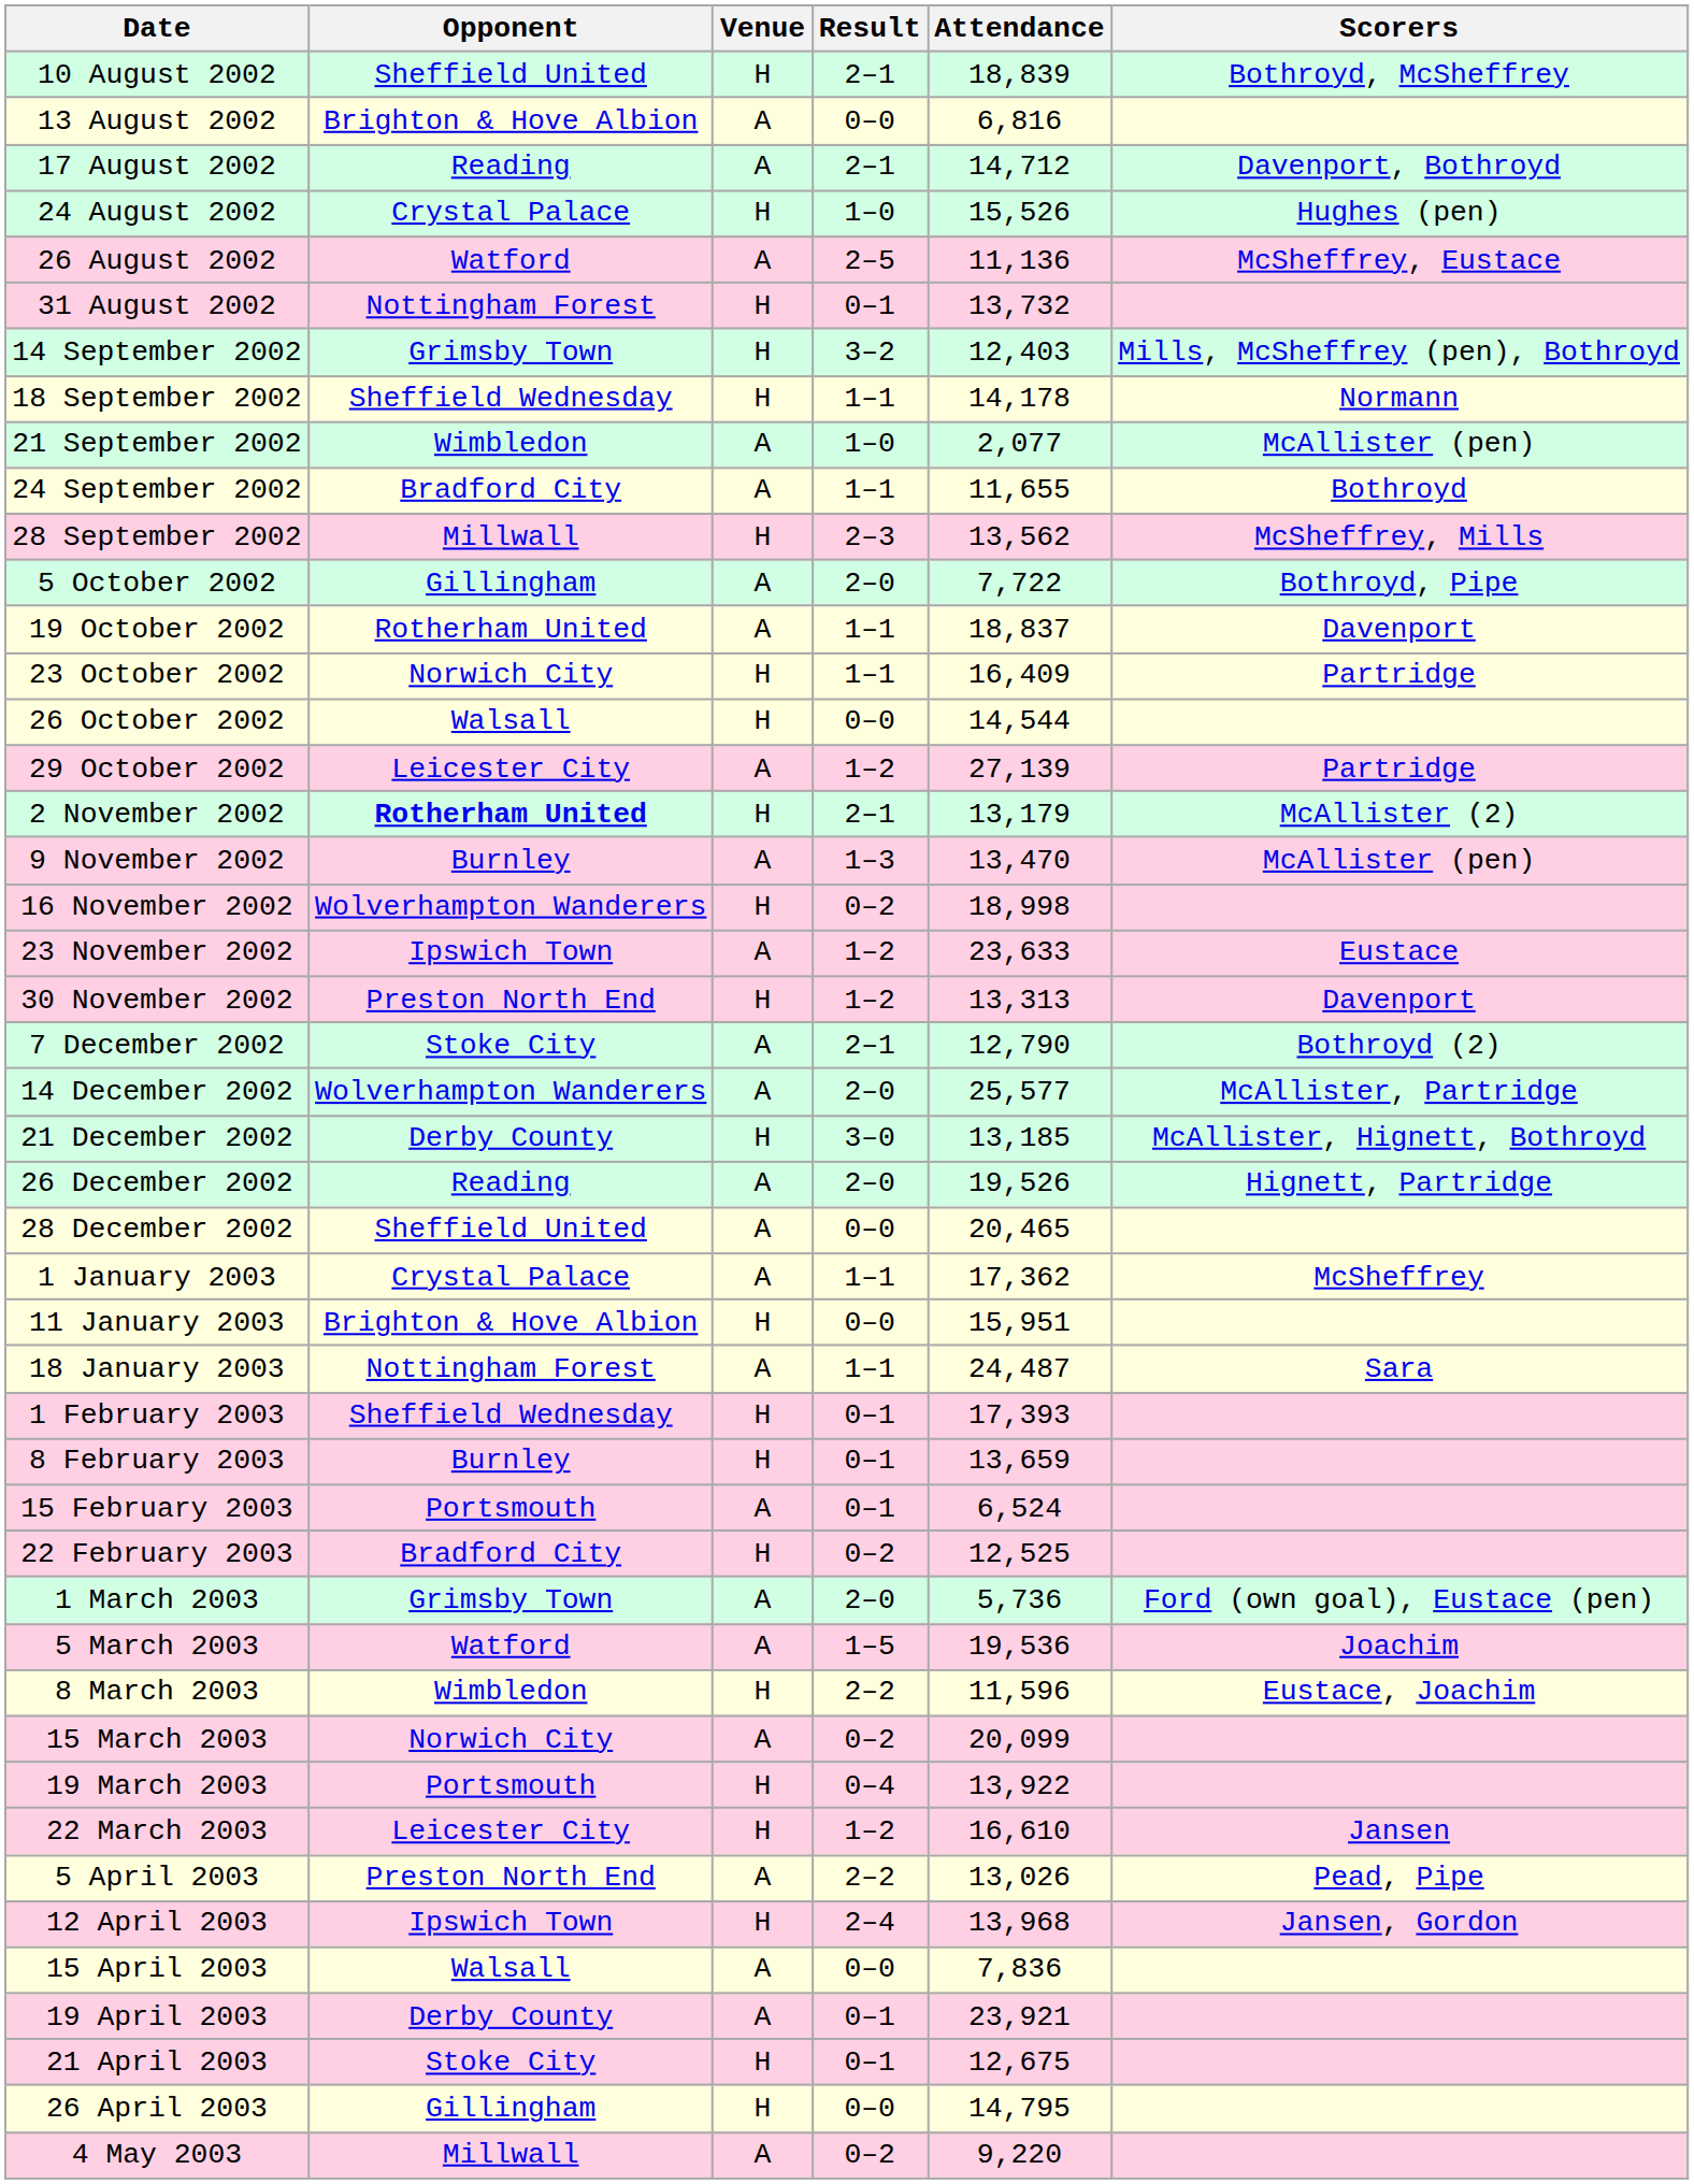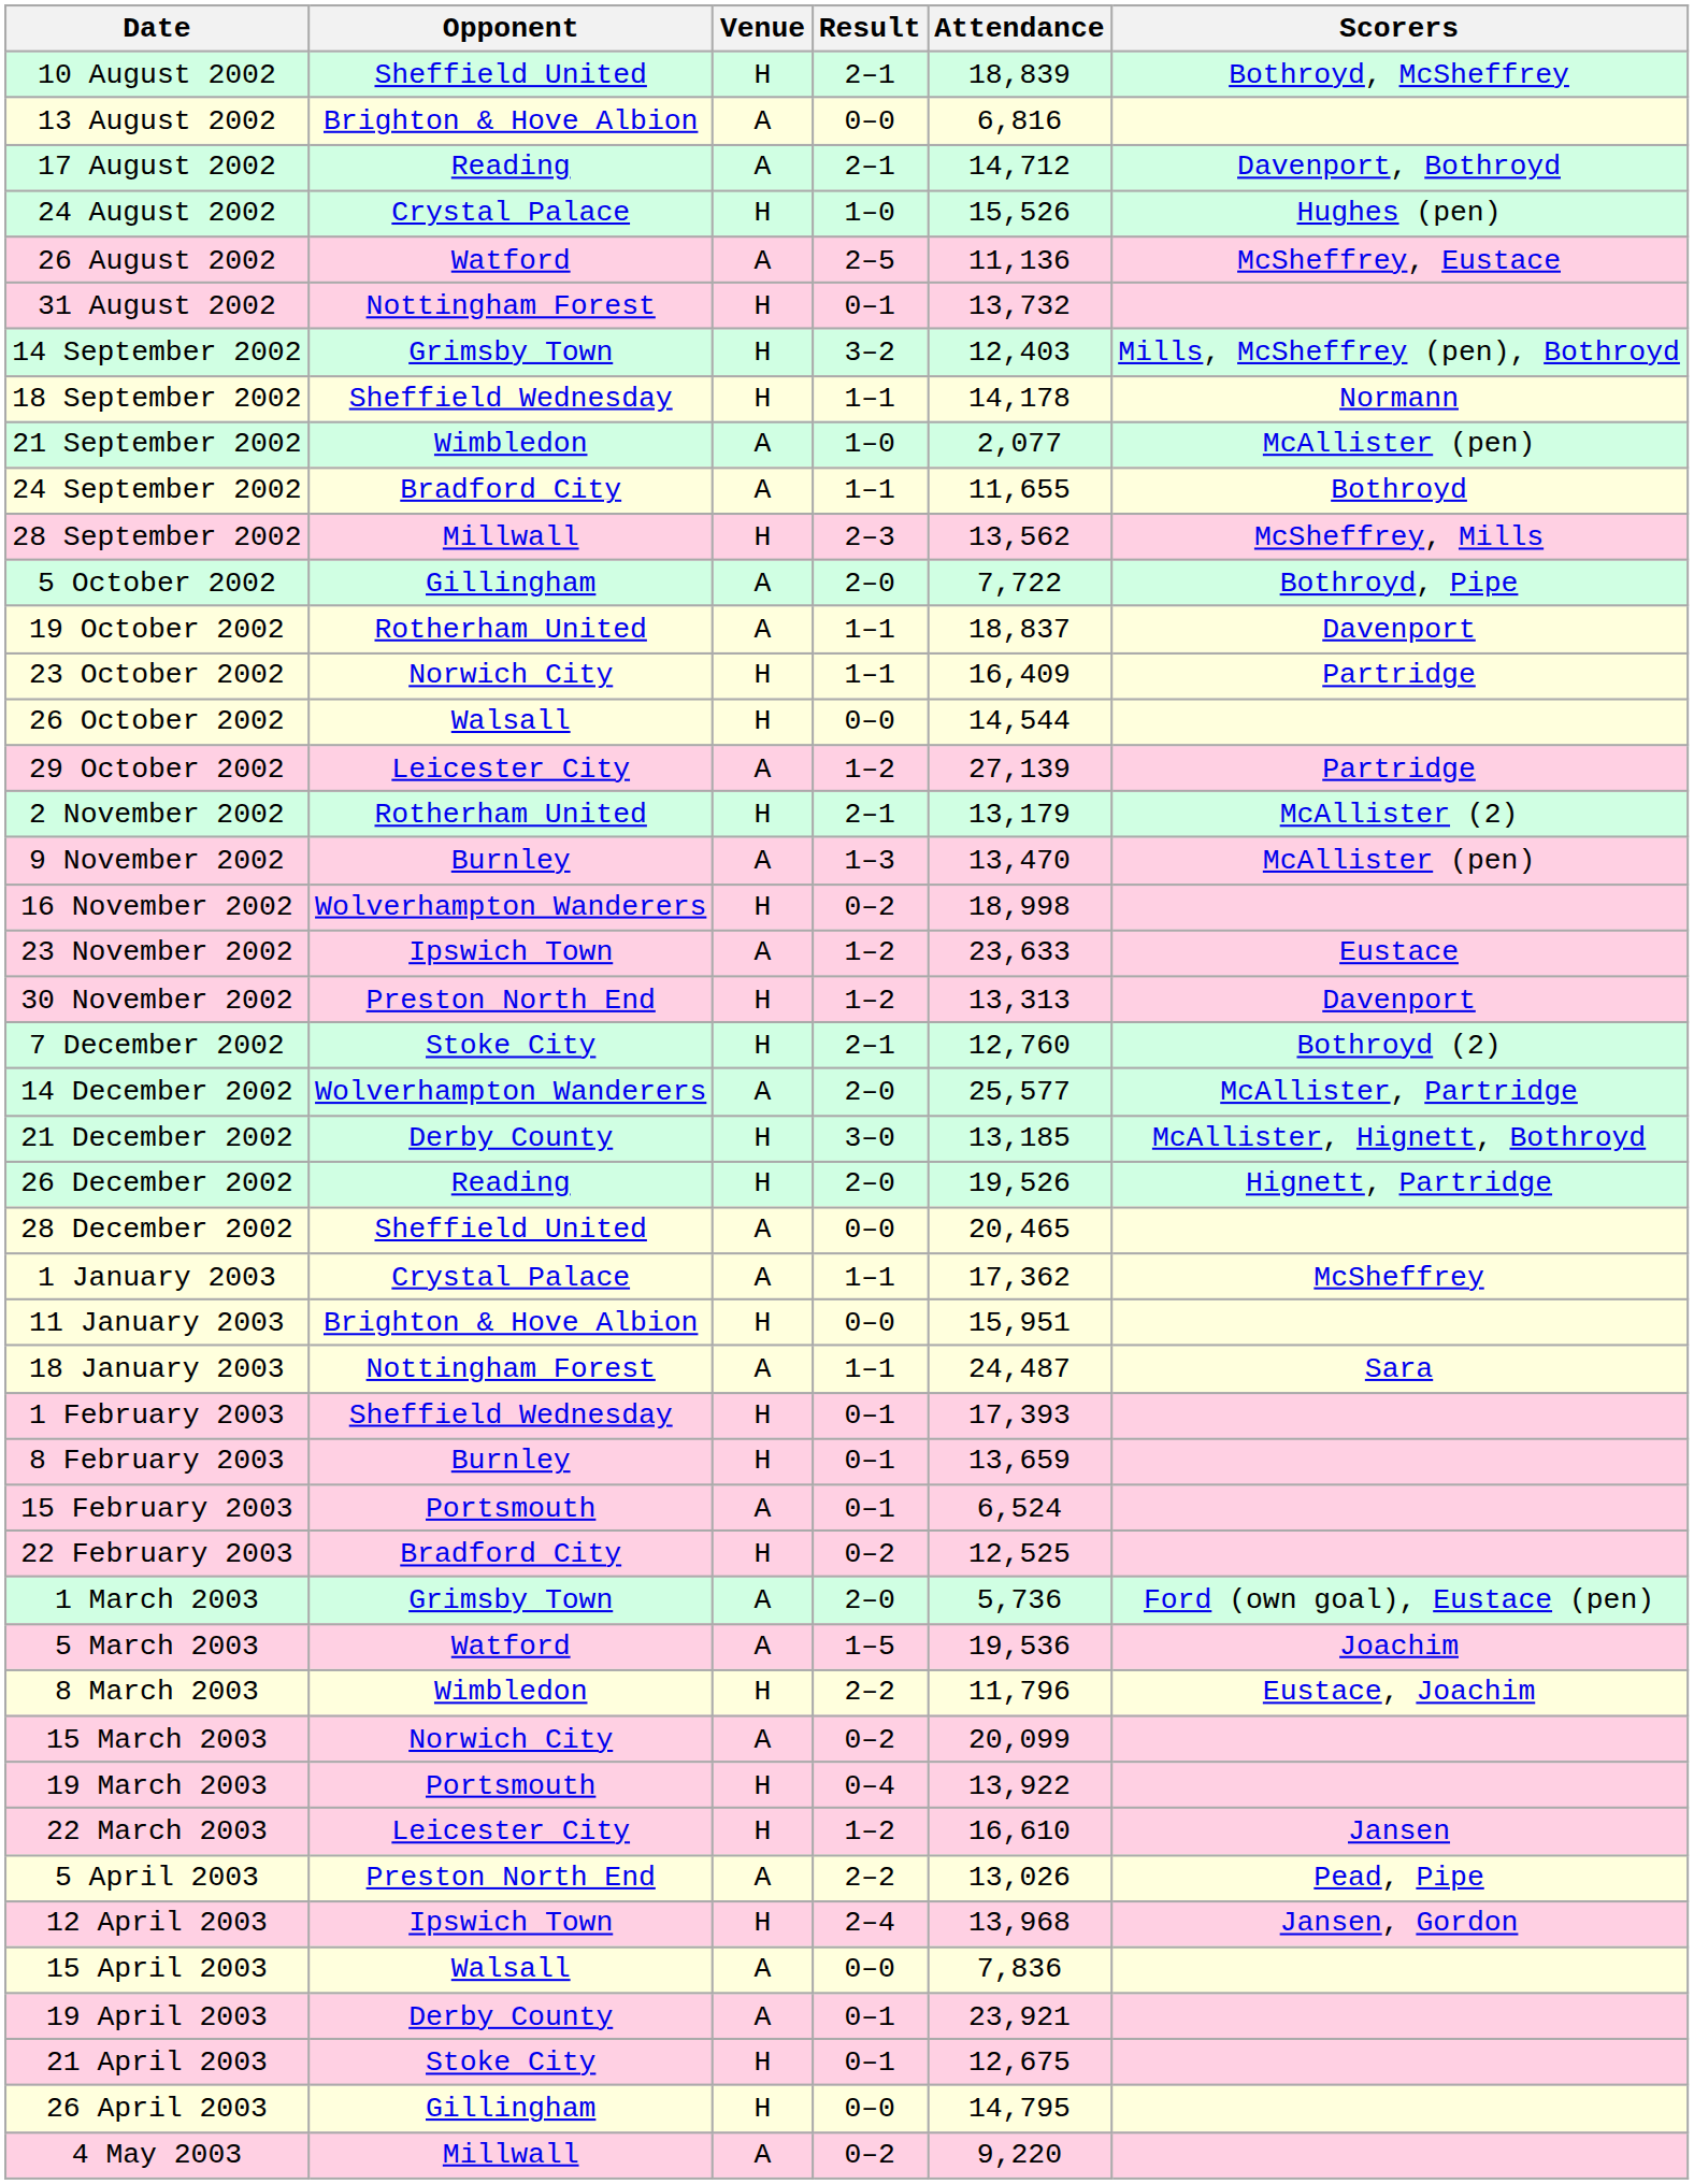 <table class="wikitable sortable" style="font-size:100%; text-align:center">
 <tr>
 <th>Date</th>
 <th>Opponent</th>
 <th>Venue</th>
 <th>Result</th>
 <th>Attendance</th>
 <th>Scorers</th>
 </tr>
 <tr style="background-color: #d0ffe3;">
 <td>10 August 2002</td>
 <td><a href='#'>Sheffield United</a></td>
 <td>H</td>
 <td>2–1</td>
 <td>18,839</td>
 <td><a href='#'>Bothroyd</a>, <a href='#'>McSheffrey</a></td>
 </tr>
 <tr style="background-color: #ffffdd;">
 <td>13 August 2002</td>
 <td><a href='#'>Brighton & Hove Albion</a></td>
 <td>A</td>
 <td>0–0</td>
 <td>6,816</td>
 <td></td>
 </tr>
 <tr style="background-color: #d0ffe3;">
 <td>17 August 2002</td>
 <td><a href='#'>Reading</a></td>
 <td>A</td>
 <td>2–1</td>
 <td>14,712</td>
 <td><a href='#'>Davenport</a>, <a href='#'>Bothroyd</a></td>
 </tr>
 <tr style="background-color: #d0ffe3;">
 <td>24 August 2002</td>
 <td><a href='#'>Crystal Palace</a></td>
 <td>H</td>
 <td>1–0</td>
 <td>15,526</td>
 <td><a href='#'>Hughes</a> (pen)</td>
 </tr>
 <tr style="background-color: #ffd0e3;">
 <td>26 August 2002</td>
 <td><a href='#'>Watford</a></td>
 <td>A</td>
 <td>2–5</td>
 <td>11,136</td>
 <td><a href='#'>McSheffrey</a>, <a href='#'>Eustace</a></td>
 </tr>
 <tr style="background-color: #ffd0e3;">
 <td>31 August 2002</td>
 <td><a href='#'>Nottingham Forest</a></td>
 <td>H</td>
 <td>0–1</td>
 <td>13,732</td>
 <td></td>
 </tr>
 <tr style="background-color: #d0ffe3;">
 <td>14 September 2002</td>
 <td><a href='#'>Grimsby Town</a></td>
 <td>H</td>
 <td>3–2</td>
 <td>12,403</td>
 <td><a href='#'>Mills</a>, <a href='#'>McSheffrey</a> (pen), <a href='#'>Bothroyd</a></td>
 </tr>
 <tr style="background-color: #ffffdd;">
 <td>18 September 2002</td>
 <td><a href='#'>Sheffield Wednesday</a></td>
 <td>H</td>
 <td>1–1</td>
 <td>14,178</td>
 <td><a href='#'>Normann</a></td>
 </tr>
 <tr style="background-color: #d0ffe3;">
 <td>21 September 2002</td>
 <td><a href='#'>Wimbledon</a></td>
 <td>A</td>
 <td>1–0</td>
 <td>2,077</td>
 <td><a href='#'>McAllister</a> (pen)</td>
 </tr>
 <tr style="background-color: #ffffdd;">
 <td>24 September 2002</td>
 <td><a href='#'>Bradford City</a></td>
 <td>A</td>
 <td>1–1</td>
 <td>11,655</td>
 <td><a href='#'>Bothroyd</a></td>
 </tr>
 <tr style="background-color: #ffd0e3;">
 <td>28 September 2002</td>
 <td><a href='#'>Millwall</a></td>
 <td>H</td>
 <td>2–3</td>
 <td>13,562</td>
 <td><a href='#'>McSheffrey</a>, <a href='#'>Mills</a></td>
 </tr>
 <tr style="background-color: #d0ffe3;">
 <td>5 October 2002</td>
 <td><a href='#'>Gillingham</a></td>
 <td>A</td>
 <td>2–0</td>
 <td>7,722</td>
 <td><a href='#'>Bothroyd</a>, <a href='#'>Pipe</a></td>
 </tr>
 <tr style="background-color: #ffffdd;">
 <td>19 October 2002</td>
 <td><a href='#'>Rotherham United</a></td>
 <td>A</td>
 <td>1–1</td>
 <td>18,837</td>
 <td><a href='#'>Davenport</a></td>
 </tr>
 <tr style="background-color: #ffffdd;">
 <td>23 October 2002</td>
 <td><a href='#'>Norwich City</a></td>
 <td>H</td>
 <td>1–1</td>
 <td>16,409</td>
 <td><a href='#'>Partridge</a></td>
 </tr>
 <tr style="background-color: #ffffdd;">
 <td>26 October 2002</td>
 <td><a href='#'>Walsall</a></td>
 <td>H</td>
 <td>0–0</td>
 <td>14,544</td>
 <td></td>
 </tr>
 <tr style="background-color: #ffd0e3;">
 <td>29 October 2002</td>
 <td><a href='#'>Leicester City</a></td>
 <td>A</td>
 <td>1–2</td>
 <td>27,139</td>
 <td><a href='#'>Partridge</a></td>
 </tr>
 <tr style="background-color: #d0ffe3;">
 <td>2 November 2002</td>
-<td><strong><a href='#'>Rotherham United</a></strong></td>
+<td><a href='#'>Rotherham United</a></td>
 <td>H</td>
 <td>2–1</td>
 <td>13,179</td>
 <td><a href='#'>McAllister</a> (2)</td>
 </tr>
 <tr style="background-color: #ffd0e3;">
 <td>9 November 2002</td>
 <td><a href='#'>Burnley</a></td>
 <td>A</td>
 <td>1–3</td>
 <td>13,470</td>
 <td><a href='#'>McAllister</a> (pen)</td>
 </tr>
 <tr style="background-color: #ffd0e3;">
 <td>16 November 2002</td>
 <td><a href='#'>Wolverhampton Wanderers</a></td>
 <td>H</td>
 <td>0–2</td>
 <td>18,998</td>
 <td></td>
 </tr>
 <tr style="background-color: #ffd0e3;">
 <td>23 November 2002</td>
 <td><a href='#'>Ipswich Town</a></td>
 <td>A</td>
 <td>1–2</td>
 <td>23,633</td>
 <td><a href='#'>Eustace</a></td>
 </tr>
 <tr style="background-color: #ffd0e3;">
 <td>30 November 2002</td>
 <td><a href='#'>Preston North End</a></td>
 <td>H</td>
 <td>1–2</td>
 <td>13,313</td>
 <td><a href='#'>Davenport</a></td>
 </tr>
 <tr style="background-color: #d0ffe3;">
 <td>7 December 2002</td>
 <td><a href='#'>Stoke City</a></td>
-<td>A</td>
+<td>H</td>
 <td>2–1</td>
-<td>12,790</td>
+<td>12,760</td>
 <td><a href='#'>Bothroyd</a> (2)</td>
 </tr>
 <tr style="background-color: #d0ffe3;">
 <td>14 December 2002</td>
 <td><a href='#'>Wolverhampton Wanderers</a></td>
 <td>A</td>
 <td>2–0</td>
 <td>25,577</td>
 <td><a href='#'>McAllister</a>, <a href='#'>Partridge</a></td>
 </tr>
 <tr style="background-color: #d0ffe3;">
 <td>21 December 2002</td>
 <td><a href='#'>Derby County</a></td>
 <td>H</td>
 <td>3–0</td>
 <td>13,185</td>
 <td><a href='#'>McAllister</a>, <a href='#'>Hignett</a>, <a href='#'>Bothroyd</a></td>
 </tr>
 <tr style="background-color: #d0ffe3;">
 <td>26 December 2002</td>
 <td><a href='#'>Reading</a></td>
-<td>A</td>
+<td>H</td>
 <td>2–0</td>
 <td>19,526</td>
 <td><a href='#'>Hignett</a>, <a href='#'>Partridge</a></td>
 </tr>
 <tr style="background-color: #ffffdd;">
 <td>28 December 2002</td>
 <td><a href='#'>Sheffield United</a></td>
 <td>A</td>
 <td>0–0</td>
 <td>20,465</td>
 <td></td>
 </tr>
 <tr style="background-color: #ffffdd;">
 <td>1 January 2003</td>
 <td><a href='#'>Crystal Palace</a></td>
 <td>A</td>
 <td>1–1</td>
 <td>17,362</td>
 <td><a href='#'>McSheffrey</a></td>
 </tr>
 <tr style="background-color: #ffffdd;">
 <td>11 January 2003</td>
 <td><a href='#'>Brighton & Hove Albion</a></td>
 <td>H</td>
 <td>0–0</td>
 <td>15,951</td>
 <td></td>
 </tr>
 <tr style="background-color: #ffffdd;">
 <td>18 January 2003</td>
 <td><a href='#'>Nottingham Forest</a></td>
 <td>A</td>
 <td>1–1</td>
 <td>24,487</td>
 <td><a href='#'>Sara</a></td>
 </tr>
 <tr style="background-color: #ffd0e3;">
 <td>1 February 2003</td>
 <td><a href='#'>Sheffield Wednesday</a></td>
 <td>H</td>
 <td>0–1</td>
 <td>17,393</td>
 <td></td>
 </tr>
 <tr style="background-color: #ffd0e3;">
 <td>8 February 2003</td>
 <td><a href='#'>Burnley</a></td>
 <td>H</td>
 <td>0–1</td>
 <td>13,659</td>
 <td></td>
 </tr>
 <tr style="background-color: #ffd0e3;">
 <td>15 February 2003</td>
 <td><a href='#'>Portsmouth</a></td>
 <td>A</td>
 <td>0–1</td>
 <td>6,524</td>
 <td></td>
 </tr>
 <tr style="background-color: #ffd0e3;">
 <td>22 February 2003</td>
 <td><a href='#'>Bradford City</a></td>
 <td>H</td>
 <td>0–2</td>
 <td>12,525</td>
 <td></td>
 </tr>
 <tr style="background-color: #d0ffe3;">
 <td>1 March 2003</td>
 <td><a href='#'>Grimsby Town</a></td>
 <td>A</td>
 <td>2–0</td>
 <td>5,736</td>
 <td><a href='#'>Ford</a> (own goal), <a href='#'>Eustace</a> (pen)</td>
 </tr>
 <tr style="background-color: #ffd0e3;">
 <td>5 March 2003</td>
 <td><a href='#'>Watford</a></td>
 <td>A</td>
 <td>1–5</td>
 <td>19,536</td>
 <td><a href='#'>Joachim</a></td>
 </tr>
 <tr style="background-color: #ffffdd;">
 <td>8 March 2003</td>
 <td><a href='#'>Wimbledon</a></td>
 <td>H</td>
 <td>2–2</td>
-<td>11,596</td>
+<td>11,796</td>
 <td><a href='#'>Eustace</a>, <a href='#'>Joachim</a></td>
 </tr>
 <tr style="background-color: #ffd0e3;">
 <td>15 March 2003</td>
 <td><a href='#'>Norwich City</a></td>
 <td>A</td>
 <td>0–2</td>
 <td>20,099</td>
 <td></td>
 </tr>
 <tr style="background-color: #ffd0e3;">
 <td>19 March 2003</td>
 <td><a href='#'>Portsmouth</a></td>
 <td>H</td>
 <td>0–4</td>
 <td>13,922</td>
 <td></td>
 </tr>
 <tr style="background-color: #ffd0e3;">
 <td>22 March 2003</td>
 <td><a href='#'>Leicester City</a></td>
 <td>H</td>
 <td>1–2</td>
 <td>16,610</td>
 <td><a href='#'>Jansen</a></td>
 </tr>
 <tr style="background-color: #ffffdd;">
 <td>5 April 2003</td>
 <td><a href='#'>Preston North End</a></td>
 <td>A</td>
 <td>2–2</td>
 <td>13,026</td>
 <td><a href='#'>Pead</a>, <a href='#'>Pipe</a></td>
 </tr>
 <tr style="background-color: #ffd0e3;">
 <td>12 April 2003</td>
 <td><a href='#'>Ipswich Town</a></td>
 <td>H</td>
 <td>2–4</td>
 <td>13,968</td>
 <td><a href='#'>Jansen</a>, <a href='#'>Gordon</a></td>
 </tr>
 <tr style="background-color: #ffffdd;">
 <td>15 April 2003</td>
 <td><a href='#'>Walsall</a></td>
 <td>A</td>
 <td>0–0</td>
 <td>7,836</td>
 <td></td>
 </tr>
 <tr style="background-color: #ffd0e3;">
 <td>19 April 2003</td>
 <td><a href='#'>Derby County</a></td>
 <td>A</td>
 <td>0–1</td>
 <td>23,921</td>
 <td></td>
 </tr>
 <tr style="background-color: #ffd0e3;">
 <td>21 April 2003</td>
 <td><a href='#'>Stoke City</a></td>
 <td>H</td>
 <td>0–1</td>
 <td>12,675</td>
 <td></td>
 </tr>
 <tr style="background-color: #ffffdd;">
 <td>26 April 2003</td>
 <td><a href='#'>Gillingham</a></td>
 <td>H</td>
 <td>0–0</td>
 <td>14,795</td>
 <td></td>
 </tr>
 <tr style="background-color: #ffd0e3;">
 <td>4 May 2003</td>
 <td><a href='#'>Millwall</a></td>
 <td>A</td>
 <td>0–2</td>
 <td>9,220</td>
 <td></td>
 </tr>
 </table>
